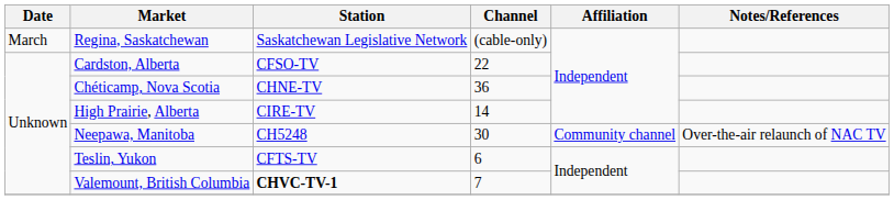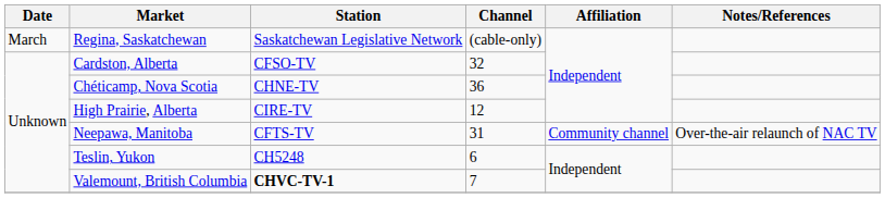 <table class="wikitable">
 <tr>
 <th>Date</th>
 <th>Market</th>
 <th>Station</th>
 <th>Channel</th>
 <th>Affiliation</th>
 <th>Notes/References</th>
 </tr>
 <tr>
 <td>March</td>
 <td><a href='#'>Regina, Saskatchewan</a></td>
 <td><a href='#'>Saskatchewan Legislative Network</a></td>
 <td>(cable-only)</td>
 <td rowspan=4><a href='#'>Independent</a></td>
 <td></td>
 </tr>
 <tr>
 <td rowspan=6>Unknown</td>
 <td><a href='#'>Cardston, Alberta</a></td>
 <td><a href='#'>CFSO-TV</a></td>
-<td>22</td>
+<td>32</td>
 <td></td>
 </tr>
 <tr>
 <td><a href='#'>Chéticamp, Nova Scotia</a></td>
 <td><a href='#'>CHNE-TV</a></td>
 <td>36</td>
 <td></td>
 </tr>
 <tr>
 <td><a href='#'>High Prairie</a>, <a href='#'>Alberta</a></td>
 <td><a href='#'>CIRE-TV</a></td>
-<td>14</td>
+<td>12</td>
 <td></td>
 </tr>
 <tr>
 <td><a href='#'>Neepawa, Manitoba</a></td>
-<td><a href='#'>CH5248</a></td>
-<td>30</td>
+<td><a href='#'>CFTS-TV</a></td>
+<td>31</td>
 <td><a href='#'>Community channel</a></td>
 <td>Over-the-air relaunch of <a href='#'>NAC TV</a></td>
 </tr>
 <tr>
 <td><a href='#'>Teslin, Yukon</a></td>
-<td><a href='#'>CFTS-TV</a></td>
+<td><a href='#'>CH5248</a></td>
 <td>6</td>
 <td rowspan=2>Independent</td>
 <td></td>
 </tr>
 <tr>
 <td><a href='#'>Valemount, British Columbia</a></td>
 <td><strong>CHVC-TV-1</strong></td>
 <td>7</td>
 <td></td>
 </tr>
 <tr>
 </tr>
 </table>
